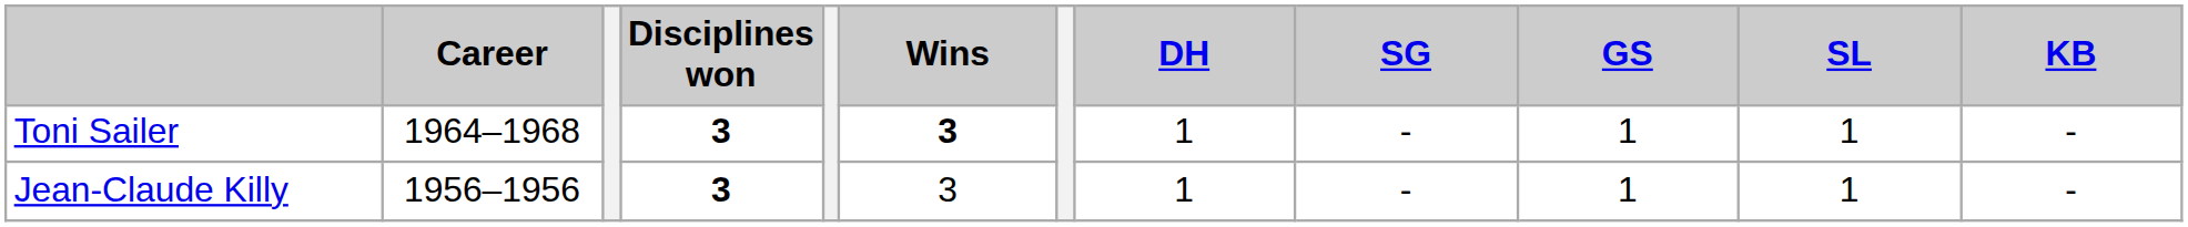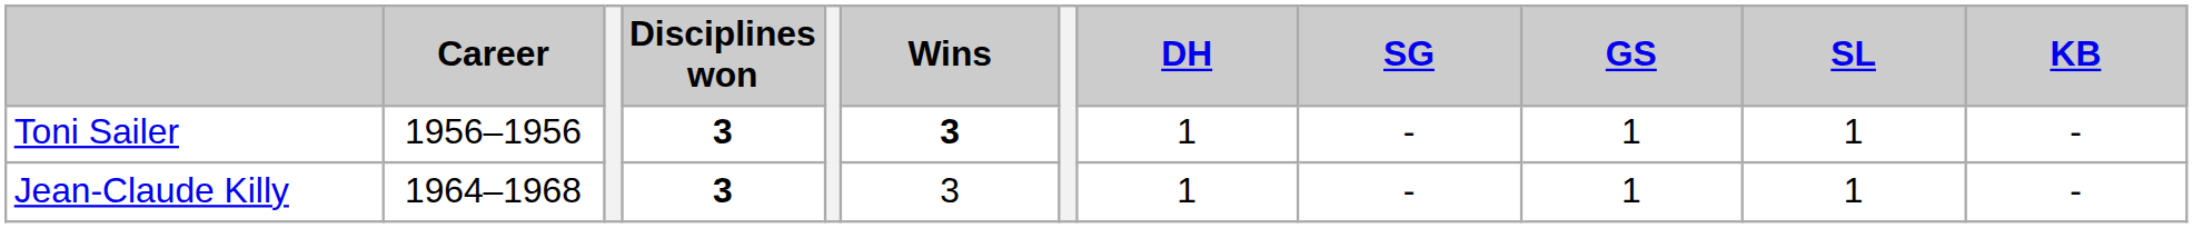 <table class="wikitable plainrowheaders" style="background:#fff; font-size:86%; line-height:16px; border:grey solid 1px; border-collapse:collapse">
 <tr style="background:#ccc; text-align:center;">
 <th style="background-color: #ccc;" width="140"></th>
 <th style="background-color: #ccc;" width="80">Career</th>
 <th rowspan=6></th>
 <th style="background-color: #ccc;" width="40">Disciplines won</th>
 <th rowspan=6></th>
 <th style="background:#ccc; width:10%">Wins</th>
 <th rowspan=6></th>
 <th style="background-color: #ccc;" width="80"><a href='#'>DH</a></th>
 <th style="background-color: #ccc;" width="80"><a href='#'>SG</a></th>
 <th style="background-color: #ccc;" width="80"><a href='#'>GS</a></th>
 <th style="background-color: #ccc;" width="80"><a href='#'>SL</a></th>
 <th style="background-color: #ccc;" width="80"><a href='#'>KB</a></th>
 </tr>
 <tr align=center>
 <td align=left> <a href='#'>Toni Sailer</a></td>
-<td>1964–1968</td>
+<td>1956–1956</td>
 <td><strong>3</strong></td>
 <td><strong>3</strong></td>
 <td>1</td>
 <td>-</td>
 <td>1</td>
 <td>1</td>
 <td>-</td>
 </tr>
 <tr align=center>
 <td align=left> <a href='#'>Jean-Claude Killy</a></td>
-<td>1956–1956</td>
+<td>1964–1968</td>
 <td><strong>3</strong></td>
 <td>3</td>
 <td>1</td>
 <td>-</td>
 <td>1</td>
 <td>1</td>
 <td>-</td>
 </tr>
 </table>
